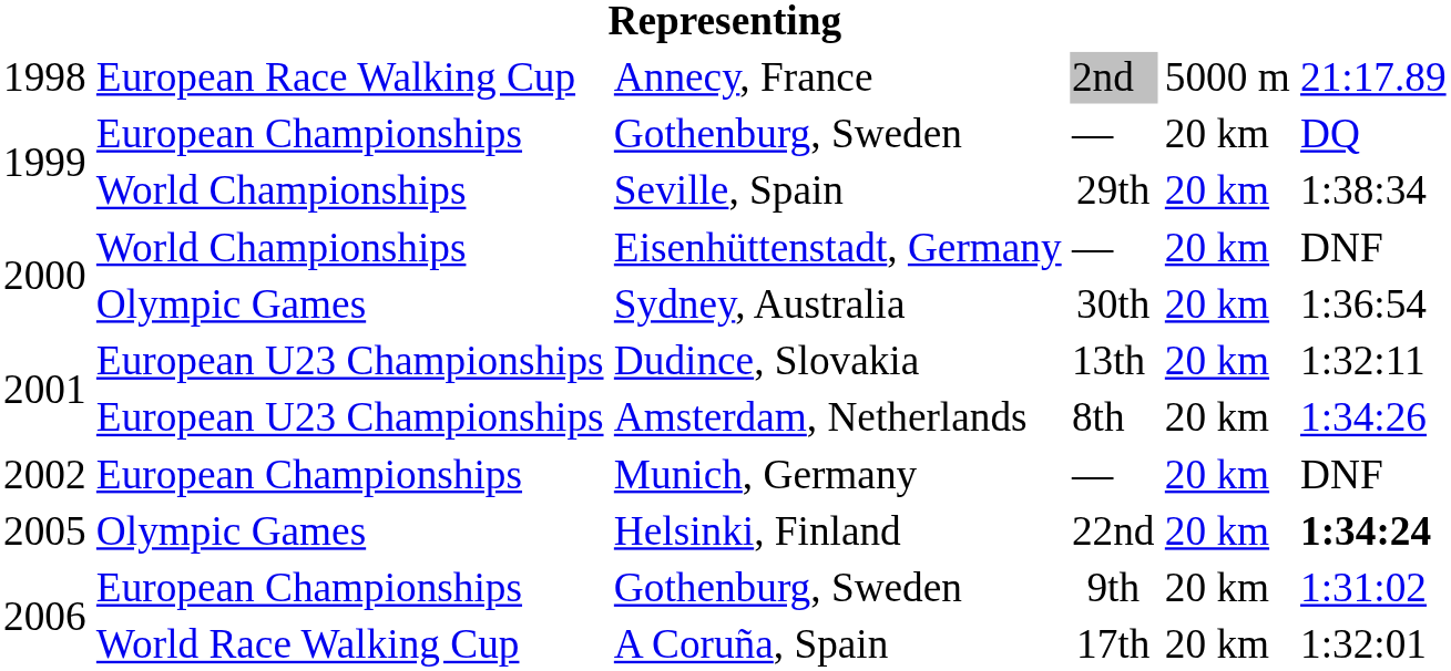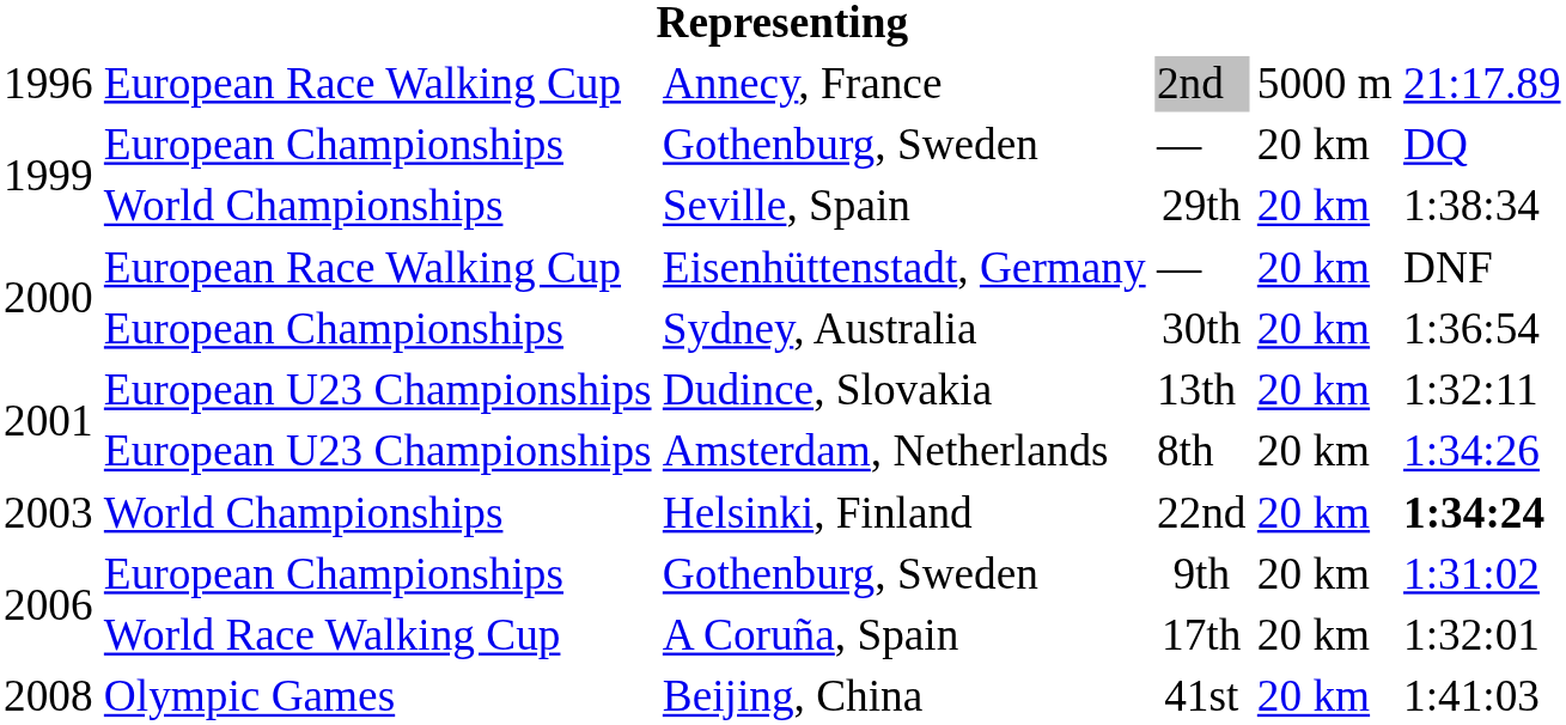 <table>
 <tr>
 <th colspan="6">Representing </th>
 </tr>
 <tr>
-<td>1998</td>
+<td>1996</td>
 <td><a href='#'>European Race Walking Cup</a></td>
 <td><a href='#'>Annecy</a>, France</td>
 <td bgcolor="silver">2nd</td>
 <td>5000 m</td>
 <td><a href='#'>21:17.89</a></td>
 </tr>
 <tr>
 <td rowspan=2>1999</td>
 <td><a href='#'>European Championships</a></td>
 <td><a href='#'>Gothenburg</a>, Sweden</td>
 <td>—</td>
 <td>20 km</td>
 <td><a href='#'>DQ</a></td>
 </tr>
 <tr>
 <td><a href='#'>World Championships</a></td>
 <td><a href='#'>Seville</a>, Spain</td>
 <td align="center">29th</td>
 <td><a href='#'>20 km</a></td>
 <td>1:38:34</td>
 </tr>
 <tr>
 <td rowspan=2>2000</td>
-<td><a href='#'>World Championships</a></td>
+<td><a href='#'>European Race Walking Cup</a></td>
 <td><a href='#'>Eisenhüttenstadt</a>, <a href='#'>Germany</a></td>
 <td>—</td>
 <td><a href='#'>20 km</a></td>
 <td>DNF</td>
 </tr>
 <tr>
-<td><a href='#'>Olympic Games</a></td>
+<td><a href='#'>European Championships</a></td>
 <td><a href='#'>Sydney</a>, Australia</td>
 <td align="center">30th</td>
 <td><a href='#'>20 km</a></td>
 <td>1:36:54</td>
 </tr>
 <tr>
 <td rowspan=2>2001</td>
 <td><a href='#'>European U23 Championships</a></td>
 <td><a href='#'>Dudince</a>, Slovakia</td>
 <td>13th</td>
 <td><a href='#'>20 km</a></td>
 <td>1:32:11</td>
 </tr>
 <tr>
 <td><a href='#'>European U23 Championships</a></td>
 <td><a href='#'>Amsterdam</a>, Netherlands</td>
 <td>8th</td>
 <td>20 km</td>
 <td><a href='#'>1:34:26</a></td>
 </tr>
 <tr>
-<td>2002</td>
-<td><a href='#'>European Championships</a></td>
-<td><a href='#'>Munich</a>, Germany</td>
-<td>—</td>
-<td><a href='#'>20 km</a></td>
-<td>DNF</td>
-</tr>
-<tr>
-<td>2005</td>
-<td><a href='#'>Olympic Games</a></td>
+<td>2003</td>
+<td><a href='#'>World Championships</a></td>
 <td><a href='#'>Helsinki</a>, Finland</td>
 <td align="center">22nd</td>
 <td><a href='#'>20 km</a></td>
 <td><strong>1:34:24</strong></td>
 </tr>
 <tr>
 <td rowspan=2>2006</td>
 <td><a href='#'>European Championships</a></td>
 <td><a href='#'>Gothenburg</a>, Sweden</td>
 <td align="center">9th</td>
 <td>20 km</td>
 <td><a href='#'>1:31:02</a></td>
 </tr>
 <tr>
 <td><a href='#'>World Race Walking Cup</a></td>
 <td><a href='#'>A Coruña</a>, Spain</td>
 <td align="center">17th</td>
 <td>20 km</td>
 <td>1:32:01</td>
 </tr>
+<tr>
+<td>2008</td>
+<td><a href='#'>Olympic Games</a></td>
+<td><a href='#'>Beijing</a>, China</td>
+<td align="center">41st</td>
+<td><a href='#'>20 km</a></td>
+<td>1:41:03</td>
+</tr>
 </table>
